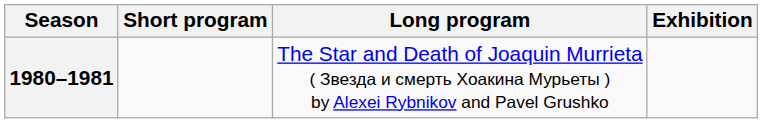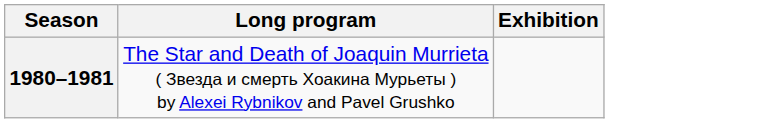 <table class="wikitable" style="text-align:center">
 <tr>
 <th>Season</th>
-<th>Short program</th>
 <th>Long program</th>
 <th>Exhibition</th>
 </tr>
 <tr>
 <th>1980–1981</th>
-<td></td>
 <td><a href='#'>The Star and Death of Joaquin Murrieta</a> <br><small> ( Звезда и смерть Хоакина Мурьеты ) <br> by <a href='#'>Alexei Rybnikov</a> and Pavel Grushko</small></td>
 <td></td>
 </tr>
 </table>
